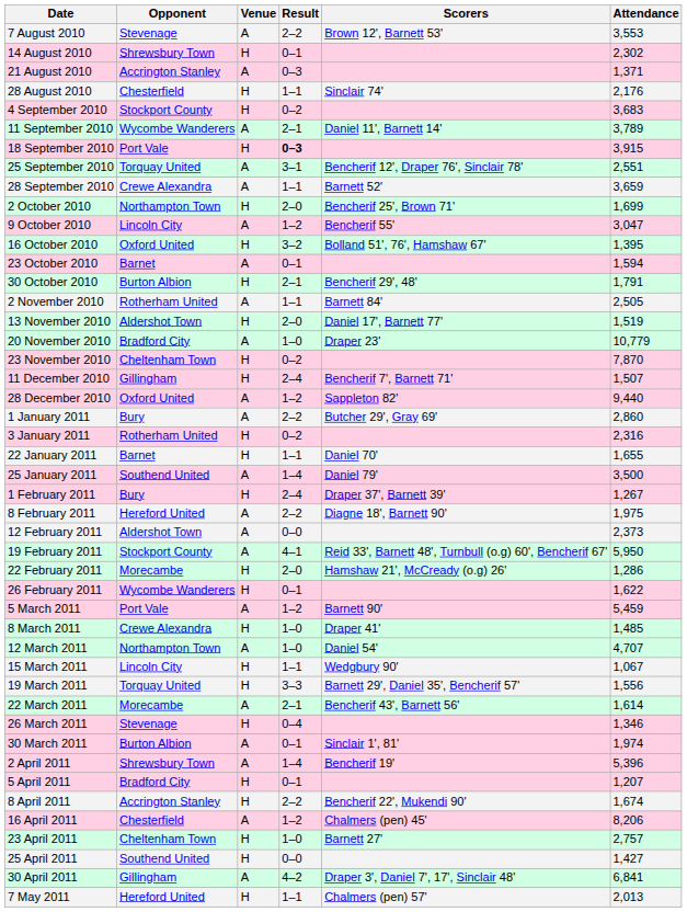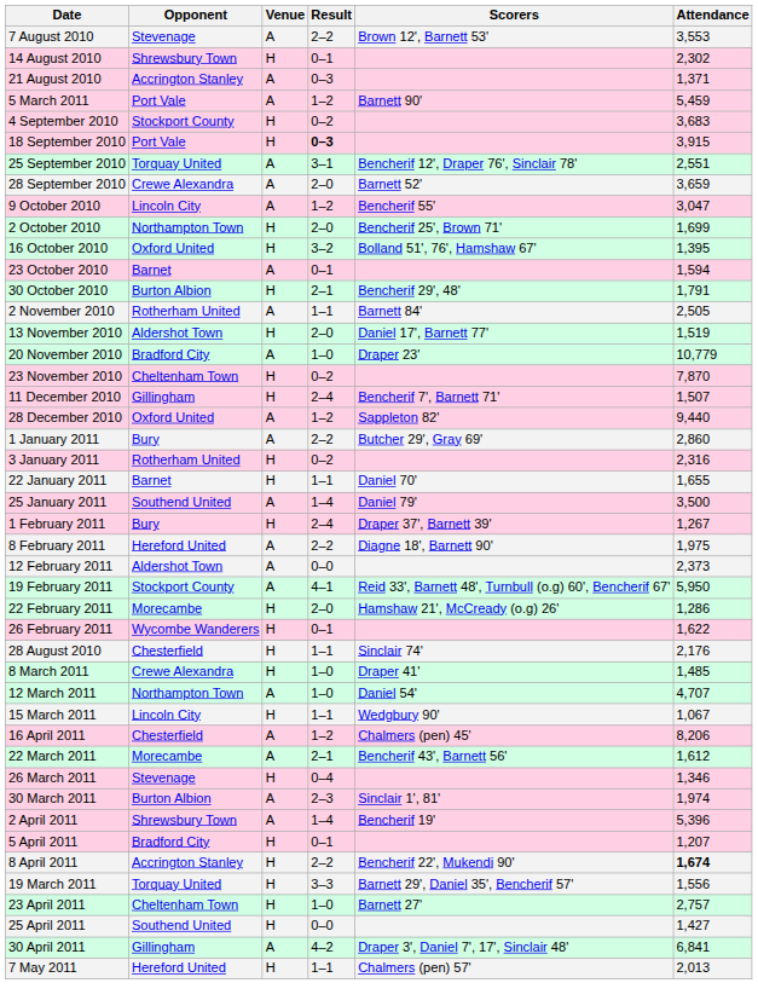 <table class="wikitable">
 <tr>
 <th>Date</th>
 <th>Opponent</th>
 <th>Venue</th>
 <th>Result</th>
 <th>Scorers</th>
 <th>Attendance</th>
 </tr>
 <tr style="background-color: #f3f3f3;">
 <td>7 August 2010</td>
 <td><a href='#'>Stevenage</a></td>
 <td>A</td>
 <td>2–2</td>
 <td><a href='#'>Brown</a> 12', <a href='#'>Barnett</a> 53'</td>
 <td>3,553</td>
 </tr>
 <tr style="background-color: #ffd0e3;">
 <td>14 August 2010</td>
 <td><a href='#'>Shrewsbury Town</a></td>
 <td>H</td>
 <td>0–1</td>
 <td></td>
 <td>2,302</td>
 </tr>
 <tr style="background-color: #ffd0e3;">
 <td>21 August 2010</td>
 <td><a href='#'>Accrington Stanley</a></td>
 <td>A</td>
 <td>0–3</td>
 <td></td>
 <td>1,371</td>
 </tr>
-<tr style="background-color: #f3f3f3;">
-<td>28 August 2010</td>
-<td><a href='#'>Chesterfield</a></td>
-<td>H</td>
-<td>1–1</td>
-<td><a href='#'>Sinclair</a> 74'</td>
-<td>2,176</td>
+<tr style="background-color: #ffd0e3;">
+<td>5 March 2011</td>
+<td><a href='#'>Port Vale</a></td>
+<td>A</td>
+<td>1–2</td>
+<td><a href='#'>Barnett</a> 90'</td>
+<td>5,459</td>
 </tr>
 <tr style="background-color: #ffd0e3;">
 <td>4 September 2010</td>
 <td><a href='#'>Stockport County</a></td>
 <td>H</td>
 <td>0–2</td>
 <td></td>
 <td>3,683</td>
-</tr>
-<tr style="background-color: #d0ffe3;">
-<td>11 September 2010</td>
-<td><a href='#'>Wycombe Wanderers</a></td>
-<td>A</td>
-<td>2–1</td>
-<td><a href='#'>Daniel</a> 11', <a href='#'>Barnett</a> 14'</td>
-<td>3,789</td>
 </tr>
 <tr style="background-color: #ffd0e3;">
 <td>18 September 2010</td>
 <td><a href='#'>Port Vale</a></td>
 <td>H</td>
 <td><strong>0–3</strong></td>
 <td></td>
 <td>3,915</td>
 </tr>
 <tr style="background-color: #d0ffe3;">
 <td>25 September 2010</td>
 <td><a href='#'>Torquay United</a></td>
 <td>A</td>
 <td>3–1</td>
 <td><a href='#'>Bencherif</a> 12', <a href='#'>Draper</a> 76', <a href='#'>Sinclair</a> 78'</td>
 <td>2,551</td>
 </tr>
 <tr style="background-color: #f3f3f3;">
 <td>28 September 2010</td>
 <td><a href='#'>Crewe Alexandra</a></td>
 <td>A</td>
-<td>1–1</td>
+<td>2–0</td>
 <td><a href='#'>Barnett</a> 52'</td>
 <td>3,659</td>
+</tr>
+<tr style="background-color: #ffd0e3;">
+<td>9 October 2010</td>
+<td><a href='#'>Lincoln City</a></td>
+<td>A</td>
+<td>1–2</td>
+<td><a href='#'>Bencherif</a> 55'</td>
+<td>3,047</td>
 </tr>
 <tr style="background-color: #d0ffe3;">
 <td>2 October 2010</td>
 <td><a href='#'>Northampton Town</a></td>
 <td>H</td>
 <td>2–0</td>
 <td><a href='#'>Bencherif</a> 25', <a href='#'>Brown</a> 71'</td>
 <td>1,699</td>
-</tr>
-<tr style="background-color: #ffd0e3;">
-<td>9 October 2010</td>
-<td><a href='#'>Lincoln City</a></td>
-<td>A</td>
-<td>1–2</td>
-<td><a href='#'>Bencherif</a> 55'</td>
-<td>3,047</td>
 </tr>
 <tr style="background-color: #d0ffe3;">
 <td>16 October 2010</td>
 <td><a href='#'>Oxford United</a></td>
 <td>H</td>
 <td>3–2</td>
 <td><a href='#'>Bolland</a> 51', 76', <a href='#'>Hamshaw</a> 67'</td>
 <td>1,395</td>
 </tr>
 <tr style="background-color: #ffd0e3;">
 <td>23 October 2010</td>
 <td><a href='#'>Barnet</a></td>
 <td>A</td>
 <td>0–1</td>
 <td></td>
 <td>1,594</td>
 </tr>
 <tr style="background-color: #d0ffe3;">
 <td>30 October 2010</td>
 <td><a href='#'>Burton Albion</a></td>
 <td>H</td>
 <td>2–1</td>
 <td><a href='#'>Bencherif</a> 29', 48'</td>
 <td>1,791</td>
 </tr>
 <tr style="background-color: #f3f3f3;">
 <td>2 November 2010</td>
 <td><a href='#'>Rotherham United</a></td>
 <td>A</td>
 <td>1–1</td>
 <td><a href='#'>Barnett</a> 84'</td>
 <td>2,505</td>
 </tr>
 <tr style="background-color: #d0ffe3;">
 <td>13 November 2010</td>
 <td><a href='#'>Aldershot Town</a></td>
 <td>H</td>
 <td>2–0</td>
 <td><a href='#'>Daniel</a> 17', <a href='#'>Barnett</a> 77'</td>
 <td>1,519</td>
 </tr>
 <tr style="background-color: #d0ffe3;">
 <td>20 November 2010</td>
 <td><a href='#'>Bradford City</a></td>
 <td>A</td>
 <td>1–0</td>
 <td><a href='#'>Draper</a> 23'</td>
 <td>10,779</td>
 </tr>
 <tr style="background-color: #ffd0e3;">
 <td>23 November 2010</td>
 <td><a href='#'>Cheltenham Town</a></td>
 <td>H</td>
 <td>0–2</td>
 <td></td>
 <td>7,870</td>
 </tr>
 <tr style="background-color: #ffd0e3;">
 <td>11 December 2010</td>
 <td><a href='#'>Gillingham</a></td>
 <td>H</td>
 <td>2–4</td>
 <td><a href='#'>Bencherif</a> 7', <a href='#'>Barnett</a> 71'</td>
 <td>1,507</td>
 </tr>
 <tr style="background-color: #ffd0e3;">
 <td>28 December 2010</td>
 <td><a href='#'>Oxford United</a></td>
 <td>A</td>
 <td>1–2</td>
 <td><a href='#'>Sappleton</a> 82'</td>
 <td>9,440</td>
 </tr>
 <tr style="background-color: #f3f3f3;">
 <td>1 January 2011</td>
 <td><a href='#'>Bury</a></td>
 <td>A</td>
 <td>2–2</td>
 <td><a href='#'>Butcher</a> 29', <a href='#'>Gray</a> 69'</td>
 <td>2,860</td>
 </tr>
 <tr style="background-color: #ffd0e3;">
 <td>3 January 2011</td>
 <td><a href='#'>Rotherham United</a></td>
 <td>H</td>
 <td>0–2</td>
 <td></td>
 <td>2,316</td>
 </tr>
 <tr style="background-color: #f3f3f3;">
 <td>22 January 2011</td>
 <td><a href='#'>Barnet</a></td>
 <td>H</td>
 <td>1–1</td>
 <td><a href='#'>Daniel</a> 70'</td>
 <td>1,655</td>
 </tr>
 <tr style="background-color: #ffd0e3;">
 <td>25 January 2011</td>
 <td><a href='#'>Southend United</a></td>
 <td>A</td>
 <td>1–4</td>
 <td><a href='#'>Daniel</a> 79'</td>
 <td>3,500</td>
 </tr>
 <tr style="background-color: #ffd0e3;">
 <td>1 February 2011</td>
 <td><a href='#'>Bury</a></td>
 <td>H</td>
 <td>2–4</td>
 <td><a href='#'>Draper</a> 37', <a href='#'>Barnett</a> 39'</td>
 <td>1,267</td>
 </tr>
 <tr style="background-color: #f3f3f3;">
 <td>8 February 2011</td>
 <td><a href='#'>Hereford United</a></td>
 <td>A</td>
 <td>2–2</td>
 <td><a href='#'>Diagne</a> 18', <a href='#'>Barnett</a> 90'</td>
 <td>1,975</td>
 </tr>
 <tr style="background-color: #f3f3f3;">
 <td>12 February 2011</td>
 <td><a href='#'>Aldershot Town</a></td>
 <td>A</td>
 <td>0–0</td>
 <td></td>
 <td>2,373</td>
 </tr>
 <tr style="background-color: #d0ffe3;">
 <td>19 February 2011</td>
 <td><a href='#'>Stockport County</a></td>
 <td>A</td>
 <td>4–1</td>
 <td><a href='#'>Reid</a> 33', <a href='#'>Barnett</a> 48', <a href='#'>Turnbull</a> (o.g) 60', <a href='#'>Bencherif</a> 67'</td>
 <td>5,950</td>
 </tr>
 <tr style="background-color: #d0ffe3;">
 <td>22 February 2011</td>
 <td><a href='#'>Morecambe</a></td>
 <td>H</td>
 <td>2–0</td>
 <td><a href='#'>Hamshaw</a> 21', <a href='#'>McCready</a> (o.g) 26'</td>
 <td>1,286</td>
 </tr>
 <tr style="background-color: #ffd0e3;">
 <td>26 February 2011</td>
 <td><a href='#'>Wycombe Wanderers</a></td>
 <td>H</td>
 <td>0–1</td>
 <td></td>
 <td>1,622</td>
 </tr>
-<tr style="background-color: #ffd0e3;">
-<td>5 March 2011</td>
-<td><a href='#'>Port Vale</a></td>
-<td>A</td>
-<td>1–2</td>
-<td><a href='#'>Barnett</a> 90'</td>
-<td>5,459</td>
+<tr style="background-color: #f3f3f3;">
+<td>28 August 2010</td>
+<td><a href='#'>Chesterfield</a></td>
+<td>H</td>
+<td>1–1</td>
+<td><a href='#'>Sinclair</a> 74'</td>
+<td>2,176</td>
 </tr>
 <tr style="background-color: #d0ffe3;">
 <td>8 March 2011</td>
 <td><a href='#'>Crewe Alexandra</a></td>
 <td>H</td>
 <td>1–0</td>
 <td><a href='#'>Draper</a> 41'</td>
 <td>1,485</td>
 </tr>
 <tr style="background-color: #d0ffe3;">
 <td>12 March 2011</td>
 <td><a href='#'>Northampton Town</a></td>
 <td>A</td>
 <td>1–0</td>
 <td><a href='#'>Daniel</a> 54'</td>
 <td>4,707</td>
 </tr>
 <tr style="background-color: #f3f3f3;">
 <td>15 March 2011</td>
 <td><a href='#'>Lincoln City</a></td>
 <td>H</td>
 <td>1–1</td>
 <td><a href='#'>Wedgbury</a> 90'</td>
 <td>1,067</td>
 </tr>
-<tr style="background-color: #f3f3f3;">
-<td>19 March 2011</td>
-<td><a href='#'>Torquay United</a></td>
-<td>H</td>
-<td>3–3</td>
-<td><a href='#'>Barnett</a> 29', <a href='#'>Daniel</a> 35', <a href='#'>Bencherif</a> 57'</td>
-<td>1,556</td>
+<tr style="background-color: #ffd0e3;">
+<td>16 April 2011</td>
+<td><a href='#'>Chesterfield</a></td>
+<td>A</td>
+<td>1–2</td>
+<td><a href='#'>Chalmers</a> (pen) 45'</td>
+<td>8,206</td>
 </tr>
 <tr style="background-color: #d0ffe3;">
 <td>22 March 2011</td>
 <td><a href='#'>Morecambe</a></td>
 <td>A</td>
 <td>2–1</td>
 <td><a href='#'>Bencherif</a> 43', <a href='#'>Barnett</a> 56'</td>
-<td>1,614</td>
+<td>1,612</td>
 </tr>
 <tr style="background-color: #ffd0e3;">
 <td>26 March 2011</td>
 <td><a href='#'>Stevenage</a></td>
 <td>H</td>
 <td>0–4</td>
 <td></td>
 <td>1,346</td>
 </tr>
 <tr style="background-color: #ffd0e3;">
 <td>30 March 2011</td>
 <td><a href='#'>Burton Albion</a></td>
 <td>A</td>
-<td>0–1</td>
+<td>2–3</td>
 <td><a href='#'>Sinclair</a> 1', 81'</td>
 <td>1,974</td>
 </tr>
 <tr style="background-color: #ffd0e3;">
 <td>2 April 2011</td>
 <td><a href='#'>Shrewsbury Town</a></td>
 <td>A</td>
 <td>1–4</td>
 <td><a href='#'>Bencherif</a> 19'</td>
 <td>5,396</td>
 </tr>
 <tr style="background-color: #ffd0e3;">
 <td>5 April 2011</td>
 <td><a href='#'>Bradford City</a></td>
 <td>H</td>
 <td>0–1</td>
 <td></td>
 <td>1,207</td>
 </tr>
 <tr style="background-color: #f3f3f3;">
 <td>8 April 2011</td>
 <td><a href='#'>Accrington Stanley</a></td>
 <td>H</td>
 <td>2–2</td>
 <td><a href='#'>Bencherif</a> 22', <a href='#'>Mukendi</a> 90'</td>
-<td>1,674</td>
+<td><strong>1,674</strong></td>
 </tr>
-<tr style="background-color: #ffd0e3;">
-<td>16 April 2011</td>
-<td><a href='#'>Chesterfield</a></td>
-<td>A</td>
-<td>1–2</td>
-<td><a href='#'>Chalmers</a> (pen) 45'</td>
-<td>8,206</td>
+<tr style="background-color: #f3f3f3;">
+<td>19 March 2011</td>
+<td><a href='#'>Torquay United</a></td>
+<td>H</td>
+<td>3–3</td>
+<td><a href='#'>Barnett</a> 29', <a href='#'>Daniel</a> 35', <a href='#'>Bencherif</a> 57'</td>
+<td>1,556</td>
 </tr>
 <tr style="background-color: #d0ffe3;">
 <td>23 April 2011</td>
 <td><a href='#'>Cheltenham Town</a></td>
 <td>H</td>
 <td>1–0</td>
 <td><a href='#'>Barnett</a> 27'</td>
 <td>2,757</td>
 </tr>
 <tr style="background-color: #f3f3f3;">
 <td>25 April 2011</td>
 <td><a href='#'>Southend United</a></td>
 <td>H</td>
 <td>0–0</td>
 <td></td>
 <td>1,427</td>
 </tr>
 <tr style="background-color: #d0ffe3;">
 <td>30 April 2011</td>
 <td><a href='#'>Gillingham</a></td>
 <td>A</td>
 <td>4–2</td>
 <td><a href='#'>Draper</a> 3', <a href='#'>Daniel</a> 7', 17', <a href='#'>Sinclair</a> 48'</td>
 <td>6,841</td>
 </tr>
 <tr style="background-color: #f3f3f3;">
 <td>7 May 2011</td>
 <td><a href='#'>Hereford United</a></td>
 <td>H</td>
 <td>1–1</td>
 <td><a href='#'>Chalmers</a> (pen) 57'</td>
 <td>2,013</td>
 </tr>
 </table>
